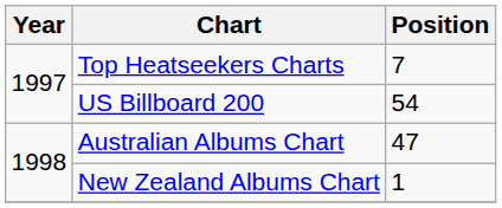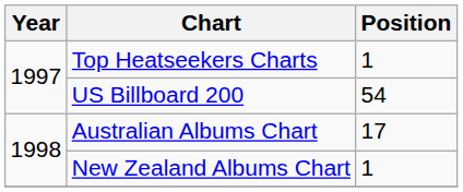 <table class="wikitable">
 <tr>
 <th>Year</th>
 <th>Chart</th>
 <th>Position</th>
 </tr>
 <tr>
 <td rowspan="2">1997</td>
 <td><a href='#'>Top Heatseekers Charts</a></td>
-<td>7</td>
+<td>1</td>
 </tr>
 <tr>
 <td><a href='#'>US Billboard 200</a></td>
 <td>54</td>
 </tr>
 <tr>
 <td rowspan="2">1998</td>
 <td><a href='#'>Australian Albums Chart</a></td>
-<td>47</td>
+<td>17</td>
 </tr>
 <tr>
 <td><a href='#'>New Zealand Albums Chart</a></td>
 <td>1</td>
 </tr>
 <tr>
 </tr>
 </table>
